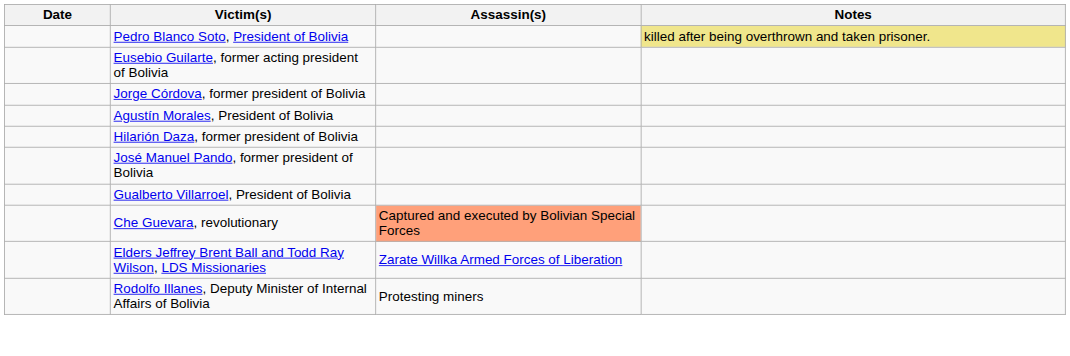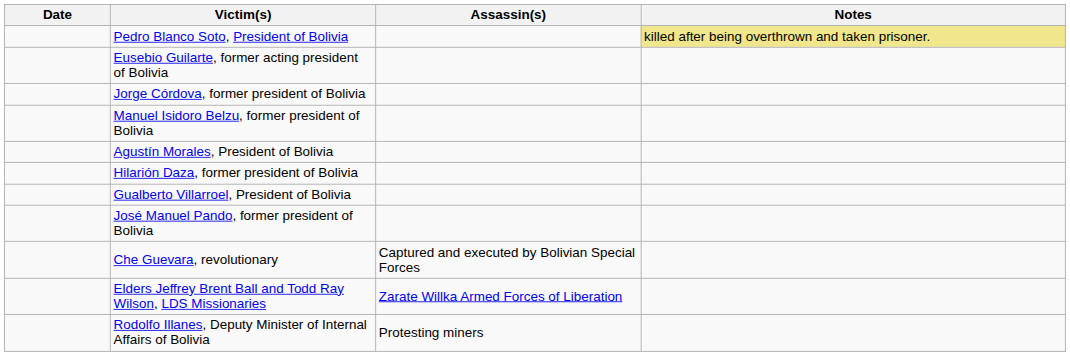 <table class="wikitable sortable sticky-header" style="width:100%">
 <tr>
 <th style="width:10%">Date</th>
 <th style="width:25%">Victim(s)</th>
 <th style="width:25%">Assassin(s)</th>
 <th style="width:40%">Notes</th>
 </tr>
 <tr>
 <td></td>
 <td><a href='#'>Pedro Blanco Soto</a>, <a href='#'>President of Bolivia</a></td>
 <td></td>
 <td style="background: khaki;">killed after being overthrown and taken prisoner.</td>
 </tr>
 <tr>
 <td></td>
 <td><a href='#'>Eusebio Guilarte</a>, former acting president of Bolivia</td>
 <td></td>
 <td></td>
 </tr>
 <tr>
 <td></td>
 <td><a href='#'>Jorge Córdova</a>, former president of Bolivia</td>
 <td></td>
 <td></td>
 </tr>
 <tr>
 <td></td>
+<td><a href='#'>Manuel Isidoro Belzu</a>, former president of Bolivia</td>
+<td></td>
+<td></td>
+</tr>
+<tr>
+<td></td>
 <td><a href='#'>Agustín Morales</a>, President of Bolivia</td>
 <td></td>
 <td></td>
 </tr>
 <tr>
 <td></td>
 <td><a href='#'>Hilarión Daza</a>, former president of Bolivia</td>
 <td></td>
 <td></td>
 </tr>
 <tr>
 <td></td>
+<td><a href='#'>Gualberto Villarroel</a>, President of Bolivia</td>
+<td></td>
+<td></td>
+</tr>
+<tr>
+<td></td>
 <td><a href='#'>José Manuel Pando</a>, former president of Bolivia</td>
 <td></td>
 <td></td>
 </tr>
 <tr>
 <td></td>
-<td><a href='#'>Gualberto Villarroel</a>, President of Bolivia</td>
-<td></td>
-<td></td>
-</tr>
-<tr>
-<td></td>
 <td><a href='#'>Che Guevara</a>, revolutionary</td>
-<td style="background: lightsalmon;">Captured and executed by Bolivian Special Forces</td>
+<td>Captured and executed by Bolivian Special Forces</td>
 <td></td>
 </tr>
 <tr>
 <td></td>
 <td><a href='#'>Elders Jeffrey Brent Ball and Todd Ray Wilson</a>, <a href='#'>LDS Missionaries</a></td>
 <td><a href='#'>Zarate Willka Armed Forces of Liberation</a></td>
 <td></td>
 </tr>
 <tr>
 <td></td>
 <td><a href='#'>Rodolfo Illanes</a>, Deputy Minister of Internal Affairs of Bolivia</td>
 <td>Protesting miners</td>
 <td></td>
 </tr>
 </table>
